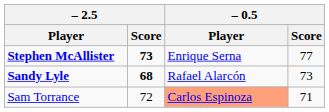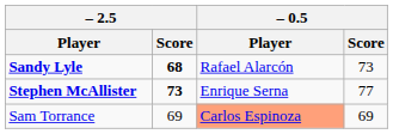 <table class=wikitable>
 <tr>
 <th colspan=2> – 2.5</th>
 <th colspan=2> – 0.5</th>
 </tr>
 <tr>
 <th width=145>Player</th>
 <th>Score</th>
 <th width=145>Player</th>
 <th>Score</th>
 </tr>
 <tr>
+<td><strong><a href='#'>Sandy Lyle</a></strong></td>
+<td align=center><strong>68</strong></td>
+<td><a href='#'>Rafael Alarcón</a></td>
+<td align=center>73</td>
+</tr>
+<tr>
 <td><strong><a href='#'>Stephen McAllister</a></strong></td>
 <td align=center><strong>73</strong></td>
 <td><a href='#'>Enrique Serna</a></td>
 <td align=center>77</td>
 </tr>
 <tr>
-<td><strong><a href='#'>Sandy Lyle</a></strong></td>
-<td align=center><strong>68</strong></td>
-<td><a href='#'>Rafael Alarcón</a></td>
-<td align=center>73</td>
-</tr>
-<tr>
 <td><a href='#'>Sam Torrance</a></td>
-<td align=center>72</td>
+<td align=center>69</td>
 <td style="background: lightsalmon;"><a href='#'>Carlos Espinoza</a></td>
-<td align=center>71</td>
+<td align=center>69</td>
 </tr>
 </table>
